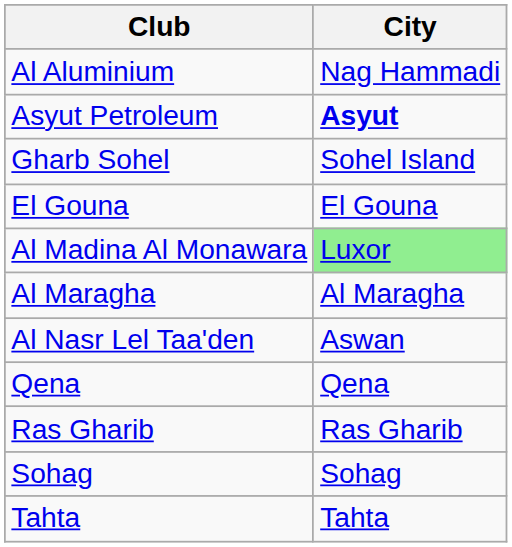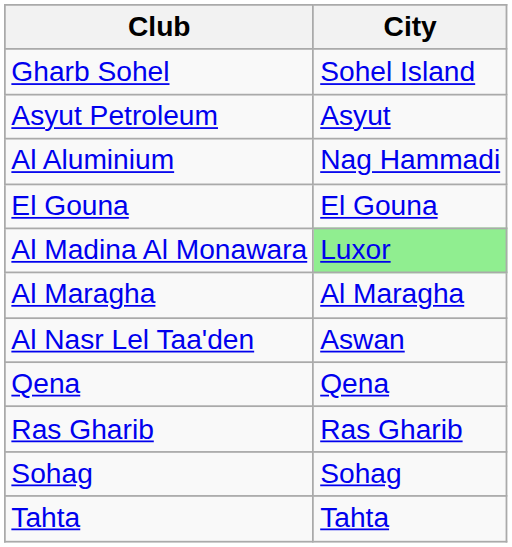 <table class="wikitable sortable">
 <tr>
 <th>Club</th>
 <th>City</th>
 </tr>
 <tr>
-<td><a href='#'>Al Aluminium</a></td>
-<td><a href='#'>Nag Hammadi</a></td>
+<td><a href='#'>Gharb Sohel</a></td>
+<td><a href='#'>Sohel Island</a></td>
 </tr>
 <tr>
 <td><a href='#'>Asyut Petroleum</a></td>
-<td><strong><a href='#'>Asyut</a></strong></td>
+<td><a href='#'>Asyut</a></td>
 </tr>
 <tr>
-<td><a href='#'>Gharb Sohel</a></td>
-<td><a href='#'>Sohel Island</a></td>
+<td><a href='#'>Al Aluminium</a></td>
+<td><a href='#'>Nag Hammadi</a></td>
 </tr>
 <tr>
 <td><a href='#'>El Gouna</a></td>
 <td><a href='#'>El Gouna</a></td>
 </tr>
 <tr>
 <td><a href='#'>Al Madina Al Monawara</a></td>
 <td style="background: lightgreen;"><a href='#'>Luxor</a></td>
 </tr>
 <tr>
 <td><a href='#'>Al Maragha</a></td>
 <td><a href='#'>Al Maragha</a></td>
 </tr>
 <tr>
 <td><a href='#'>Al Nasr Lel Taa'den</a></td>
 <td><a href='#'>Aswan</a></td>
 </tr>
 <tr>
 <td><a href='#'>Qena</a></td>
 <td><a href='#'>Qena</a></td>
 </tr>
 <tr>
 <td><a href='#'>Ras Gharib</a></td>
 <td><a href='#'>Ras Gharib</a></td>
 </tr>
 <tr>
 <td><a href='#'>Sohag</a></td>
 <td><a href='#'>Sohag</a></td>
 </tr>
 <tr>
 <td><a href='#'>Tahta</a></td>
 <td><a href='#'>Tahta</a></td>
 </tr>
 </table>
